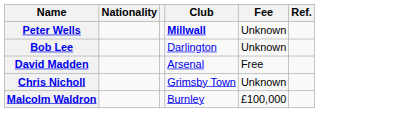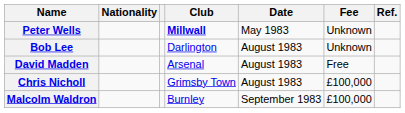 <table class="wikitable plainrowheaders">
 <tr>
 <th scope="col">Name</th>
 <th scope="col">Nationality</th>
 <th scope="col"></th>
 <th scope="col">Club</th>
+<th scope="col">Date</th>
 <th scope="col">Fee</th>
 <th scope="col">Ref.</th>
 </tr>
 <tr>
 <th scope="row"><a href='#'>Peter Wells</a></th>
 <td></td>
 <td align="center"></td>
 <td><strong> <a href='#'>Millwall</a></strong></td>
+<td>May 1983</td>
 <td>Unknown</td>
 <td align="center"></td>
 </tr>
 <tr>
 <th scope="row"><a href='#'>Bob Lee</a></th>
 <td></td>
 <td align="center"></td>
 <td> <a href='#'>Darlington</a></td>
+<td>August 1983</td>
 <td>Unknown</td>
 <td align="center"></td>
 </tr>
 <tr>
 <th scope="row"><a href='#'>David Madden</a></th>
 <td></td>
 <td align="center"></td>
 <td> <a href='#'>Arsenal</a></td>
+<td>August 1983</td>
 <td>Free</td>
 <td align="center"></td>
 </tr>
 <tr>
 <th scope="row"><a href='#'>Chris Nicholl</a></th>
 <td></td>
 <td align="center"></td>
 <td> <a href='#'>Grimsby Town</a></td>
-<td>Unknown</td>
+<td>August 1983</td>
+<td>£100,000</td>
 <td align="center"></td>
 </tr>
 <tr>
 <th scope="row"><a href='#'>Malcolm Waldron</a></th>
 <td></td>
 <td align="center"></td>
 <td> <a href='#'>Burnley</a></td>
+<td>September 1983</td>
 <td>£100,000</td>
 <td align="center"></td>
 </tr>
 </table>
